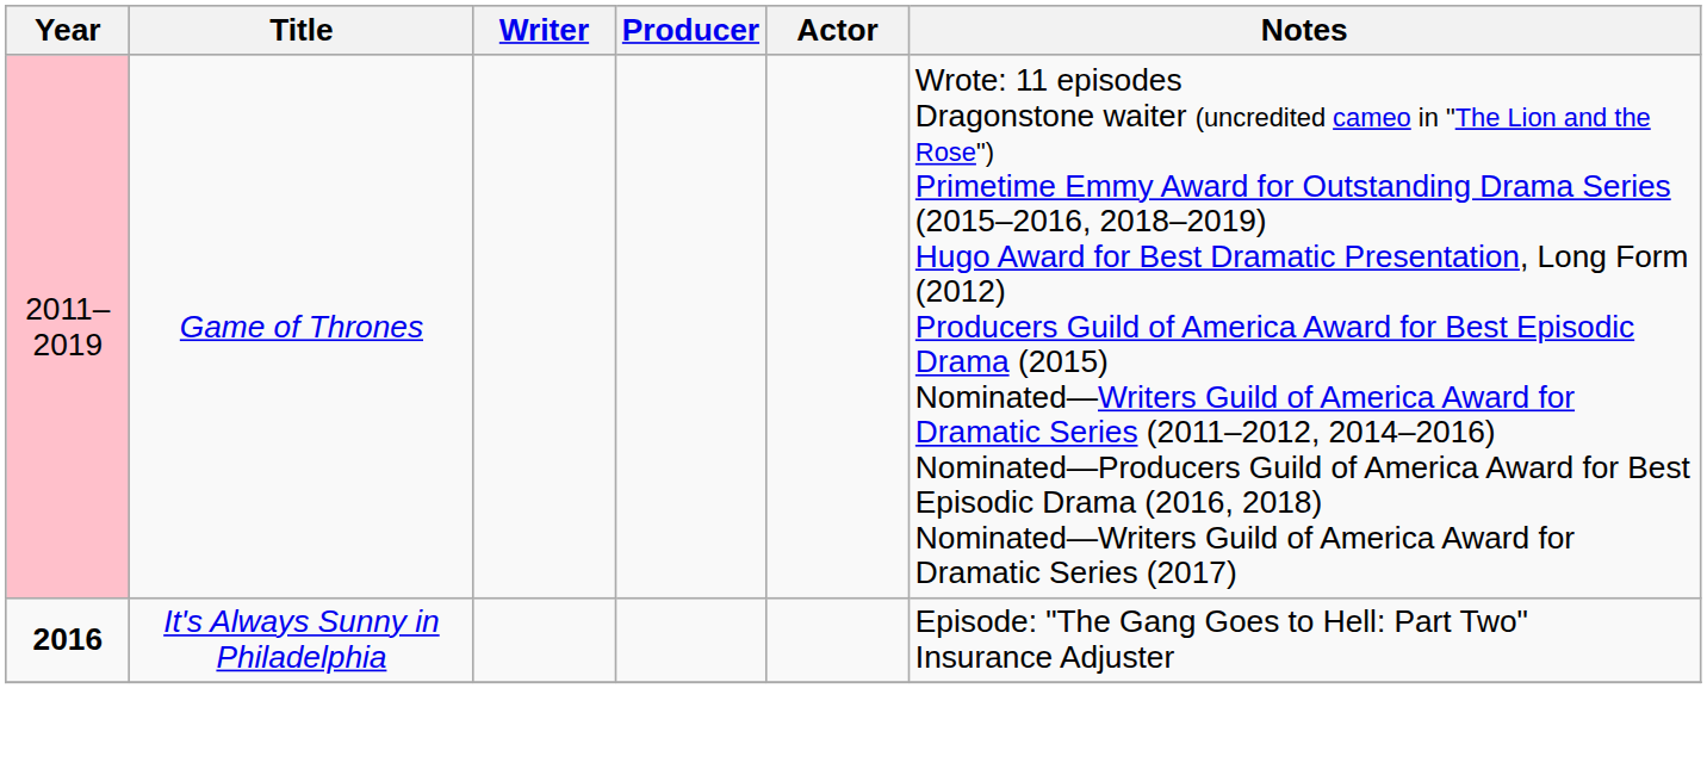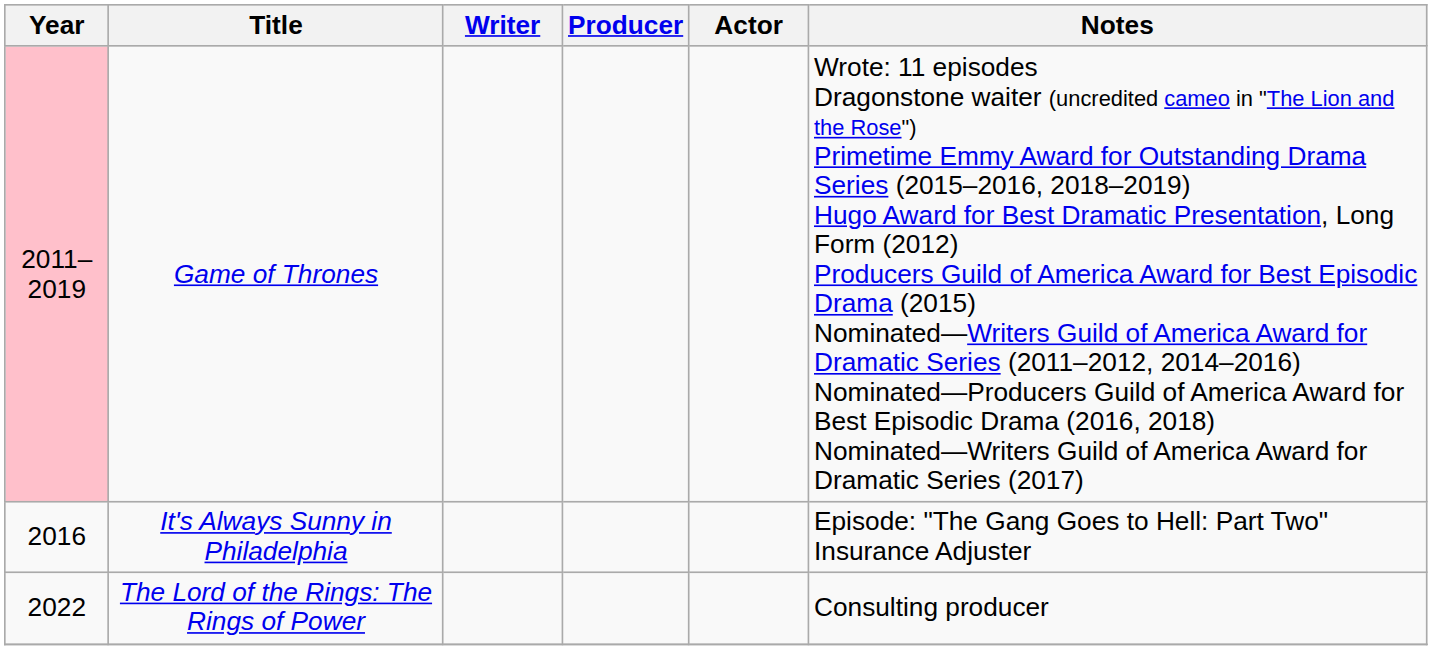 <table class="wikitable sortable" style="text-align:center">
 <tr>
 <th width="56">Year</th>
 <th>Title</th>
 <th width=65><a href='#'>Writer</a></th>
 <th width=65><a href='#'>Producer</a></th>
 <th width=65>Actor</th>
 <th>Notes</th>
 </tr>
 <tr>
 <td style="background: pink;">2011–2019</td>
 <td><em><a href='#'>Game of Thrones</a></em></td>
 <td></td>
 <td></td>
 <td></td>
 <td style="text-align:left">Wrote: 11 episodes<br>Dragonstone waiter <small>(uncredited <a href='#'>cameo</a> in "<a href='#'>The Lion and the Rose</a>")</small><br><a href='#'>Primetime Emmy Award for Outstanding Drama Series</a> (2015–2016, 2018–2019)<br><a href='#'>Hugo Award for Best Dramatic Presentation</a>, Long Form (2012)<br><a href='#'>Producers Guild of America Award for Best Episodic Drama</a> (2015)<br>Nominated—<a href='#'>Writers Guild of America Award for Dramatic Series</a> (2011–2012, 2014–2016)<br>Nominated—Producers Guild of America Award for Best Episodic Drama (2016, 2018)<br>Nominated—Writers Guild of America Award for Dramatic Series (2017)</td>
 </tr>
 <tr>
-<td><strong>2016</strong></td>
+<td>2016</td>
 <td><em><a href='#'>It's Always Sunny in Philadelphia</a></em></td>
 <td></td>
 <td></td>
 <td></td>
 <td style="text-align:left">Episode: "The Gang Goes to Hell: Part Two"<br>Insurance Adjuster</td>
 </tr>
 <tr>
+<td>2022</td>
+<td><em><a href='#'>The Lord of the Rings: The Rings of Power</a></em></td>
+<td></td>
+<td></td>
+<td></td>
+<td style="text-align:left">Consulting producer</td>
+</tr>
+<tr>
 </tr>
 </table>
